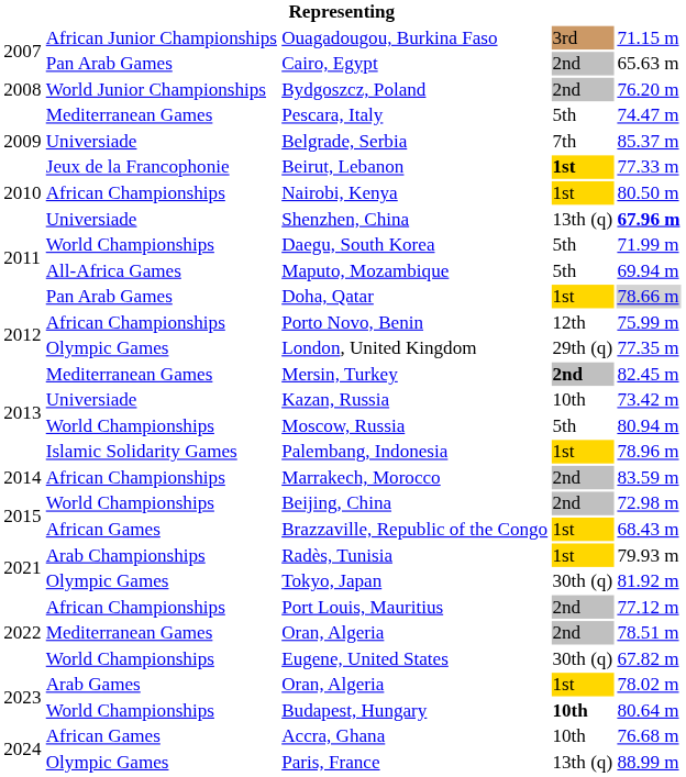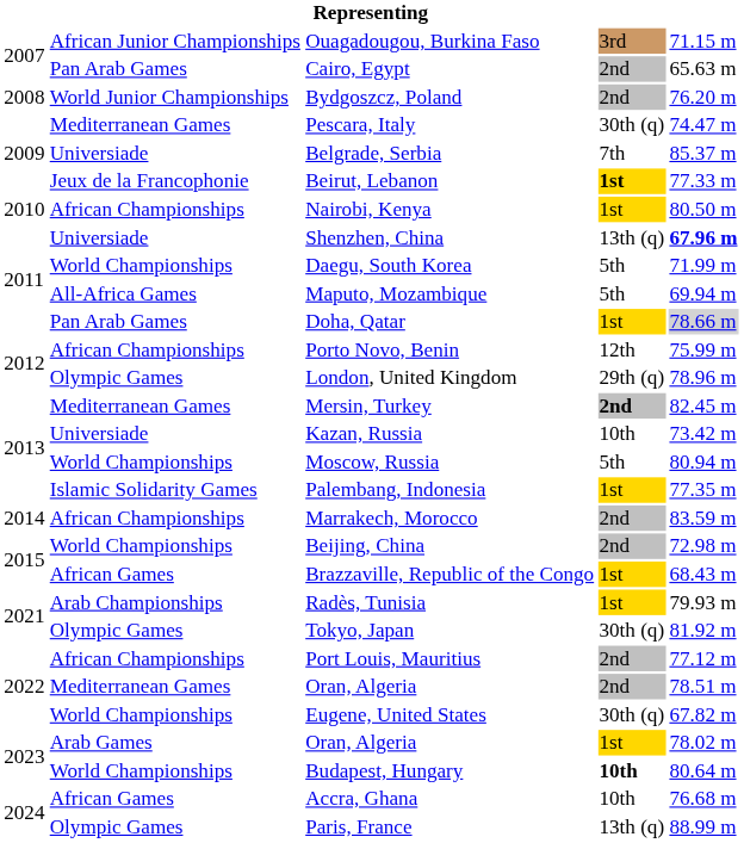 <table>
 <tr>
 <th colspan="5">Representing </th>
 </tr>
 <tr>
 <td rowspan=2>2007</td>
 <td><a href='#'>African Junior Championships</a></td>
 <td><a href='#'>Ouagadougou, Burkina Faso</a></td>
 <td bgcolor="cc9966">3rd</td>
 <td><a href='#'>71.15 m</a></td>
 </tr>
 <tr>
 <td><a href='#'>Pan Arab Games</a></td>
 <td><a href='#'>Cairo, Egypt</a></td>
 <td bgcolor="silver">2nd</td>
 <td>65.63 m</td>
 </tr>
 <tr>
 <td>2008</td>
 <td><a href='#'>World Junior Championships</a></td>
 <td><a href='#'>Bydgoszcz, Poland</a></td>
 <td bgcolor="silver">2nd</td>
 <td><a href='#'>76.20 m</a></td>
 </tr>
 <tr>
 <td rowspan=3>2009</td>
 <td><a href='#'>Mediterranean Games</a></td>
 <td><a href='#'>Pescara, Italy</a></td>
-<td>5th</td>
+<td>30th (q)</td>
 <td><a href='#'>74.47 m</a></td>
 </tr>
 <tr>
 <td><a href='#'>Universiade</a></td>
 <td><a href='#'>Belgrade, Serbia</a></td>
 <td>7th</td>
 <td><a href='#'>85.37 m</a></td>
 </tr>
 <tr>
 <td><a href='#'>Jeux de la Francophonie</a></td>
 <td><a href='#'>Beirut, Lebanon</a></td>
 <td bgcolor="gold"><strong>1st</strong></td>
 <td><a href='#'>77.33 m</a></td>
 </tr>
 <tr>
 <td>2010</td>
 <td><a href='#'>African Championships</a></td>
 <td><a href='#'>Nairobi, Kenya</a></td>
 <td bgcolor="gold">1st</td>
 <td><a href='#'>80.50 m</a></td>
 </tr>
 <tr>
 <td rowspan=4>2011</td>
 <td><a href='#'>Universiade</a></td>
 <td><a href='#'>Shenzhen, China</a></td>
 <td>13th (q)</td>
 <td><strong><a href='#'>67.96 m</a></strong></td>
 </tr>
 <tr>
 <td><a href='#'>World Championships</a></td>
 <td><a href='#'>Daegu, South Korea</a></td>
 <td>5th</td>
 <td><a href='#'>71.99 m</a></td>
 </tr>
 <tr>
 <td><a href='#'>All-Africa Games</a></td>
 <td><a href='#'>Maputo, Mozambique</a></td>
 <td>5th</td>
 <td><a href='#'>69.94 m</a></td>
 </tr>
 <tr>
 <td><a href='#'>Pan Arab Games</a></td>
 <td><a href='#'>Doha, Qatar</a></td>
 <td bgcolor="gold">1st</td>
 <td style="background: lightgrey;"><a href='#'>78.66 m</a></td>
 </tr>
 <tr>
 <td rowspan=2>2012</td>
 <td><a href='#'>African Championships</a></td>
 <td><a href='#'>Porto Novo, Benin</a></td>
 <td>12th</td>
 <td><a href='#'>75.99 m</a></td>
 </tr>
 <tr>
 <td><a href='#'>Olympic Games</a></td>
 <td><a href='#'>London</a>, United Kingdom</td>
 <td>29th (q)</td>
-<td><a href='#'>77.35 m</a></td>
+<td><a href='#'>78.96 m</a></td>
 </tr>
 <tr>
 <td rowspan=4>2013</td>
 <td><a href='#'>Mediterranean Games</a></td>
 <td><a href='#'>Mersin, Turkey</a></td>
 <td bgcolor=silver><strong>2nd</strong></td>
 <td><a href='#'>82.45 m</a></td>
 </tr>
 <tr>
 <td><a href='#'>Universiade</a></td>
 <td><a href='#'>Kazan, Russia</a></td>
 <td>10th</td>
 <td><a href='#'>73.42 m</a></td>
 </tr>
 <tr>
 <td><a href='#'>World Championships</a></td>
 <td><a href='#'>Moscow, Russia</a></td>
 <td>5th</td>
 <td><a href='#'>80.94 m</a></td>
 </tr>
 <tr>
 <td><a href='#'>Islamic Solidarity Games</a></td>
 <td><a href='#'>Palembang, Indonesia</a></td>
 <td bgcolor=gold>1st</td>
-<td><a href='#'>78.96 m</a></td>
+<td><a href='#'>77.35 m</a></td>
 </tr>
 <tr>
 <td>2014</td>
 <td><a href='#'>African Championships</a></td>
 <td><a href='#'>Marrakech, Morocco</a></td>
 <td bgcolor=silver>2nd</td>
 <td><a href='#'>83.59 m</a></td>
 </tr>
 <tr>
 <td rowspan=2>2015</td>
 <td><a href='#'>World Championships</a></td>
 <td><a href='#'>Beijing, China</a></td>
 <td bgcolor=silver>2nd</td>
 <td><a href='#'>72.98 m</a></td>
 </tr>
 <tr>
 <td><a href='#'>African Games</a></td>
 <td><a href='#'>Brazzaville, Republic of the Congo</a></td>
 <td bgcolor=gold>1st</td>
 <td><a href='#'>68.43 m</a></td>
 </tr>
 <tr>
 <td rowspan=2>2021</td>
 <td><a href='#'>Arab Championships</a></td>
 <td><a href='#'>Radès, Tunisia</a></td>
 <td bgcolor=gold>1st</td>
 <td>79.93 m</td>
 </tr>
 <tr>
 <td><a href='#'>Olympic Games</a></td>
 <td><a href='#'>Tokyo, Japan</a></td>
 <td>30th (q)</td>
 <td><a href='#'>81.92 m</a></td>
 </tr>
 <tr>
 <td rowspan=3>2022</td>
 <td><a href='#'>African Championships</a></td>
 <td><a href='#'>Port Louis, Mauritius</a></td>
 <td bgcolor=silver>2nd</td>
 <td><a href='#'>77.12 m</a></td>
 </tr>
 <tr>
 <td><a href='#'>Mediterranean Games</a></td>
 <td><a href='#'>Oran, Algeria</a></td>
 <td bgcolor=silver>2nd</td>
 <td><a href='#'>78.51 m</a></td>
 </tr>
 <tr>
 <td><a href='#'>World Championships</a></td>
 <td><a href='#'>Eugene, United States</a></td>
 <td>30th (q)</td>
 <td><a href='#'>67.82 m</a></td>
 </tr>
 <tr>
 <td rowspan=2>2023</td>
 <td><a href='#'>Arab Games</a></td>
 <td><a href='#'>Oran, Algeria</a></td>
 <td bgcolor=gold>1st</td>
 <td><a href='#'>78.02 m</a></td>
 </tr>
 <tr>
 <td><a href='#'>World Championships</a></td>
 <td><a href='#'>Budapest, Hungary</a></td>
 <td><strong>10th</strong></td>
 <td><a href='#'>80.64 m</a></td>
 </tr>
 <tr>
 <td rowspan=2>2024</td>
 <td><a href='#'>African Games</a></td>
 <td><a href='#'>Accra, Ghana</a></td>
 <td>10th</td>
 <td><a href='#'>76.68 m</a></td>
 </tr>
 <tr>
 <td><a href='#'>Olympic Games</a></td>
 <td><a href='#'>Paris, France</a></td>
 <td>13th (q)</td>
 <td><a href='#'>88.99 m</a></td>
 </tr>
 </table>
